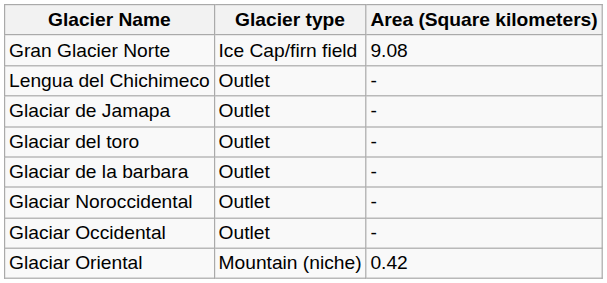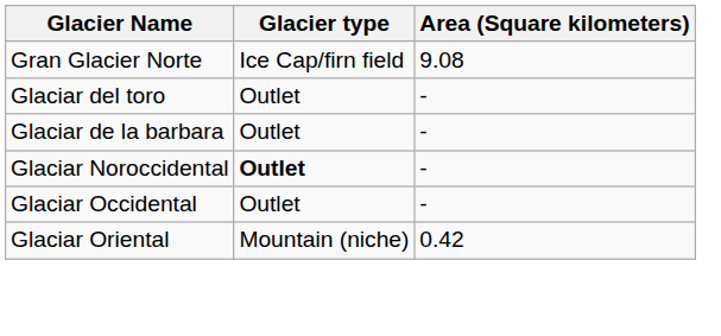 <table class="wikitable">
 <tr Nine named glaciers of Pico de Orizaba>
 <th>Glacier Name</th>
 <th>Glacier type</th>
 <th>Area (Square kilometers)</th>
 </tr>
 <tr>
 <td>Gran Glacier Norte</td>
 <td>Ice Cap/firn field</td>
 <td>9.08</td>
-</tr>
-<tr>
-<td>Lengua del Chichimeco</td>
-<td>Outlet</td>
-<td>-</td>
-</tr>
-<tr>
-<td>Glaciar de Jamapa</td>
-<td>Outlet</td>
-<td>-</td>
 </tr>
 <tr>
 <td>Glaciar del toro</td>
 <td>Outlet</td>
 <td>-</td>
 </tr>
 <tr>
 <td>Glaciar de la barbara</td>
 <td>Outlet</td>
 <td>-</td>
 </tr>
 <tr>
 <td>Glaciar Noroccidental</td>
-<td>Outlet</td>
+<td><strong>Outlet</strong></td>
 <td>-</td>
 </tr>
 <tr>
 <td>Glaciar Occidental</td>
 <td>Outlet</td>
 <td>-</td>
 </tr>
 <tr>
 <td>Glaciar Oriental</td>
 <td>Mountain (niche)</td>
 <td>0.42</td>
 </tr>
 </table>
